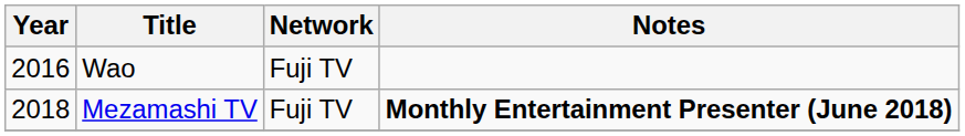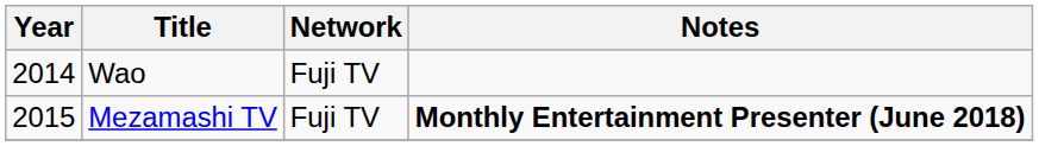 <table class="wikitable">
 <tr>
 <th>Year</th>
 <th>Title</th>
 <th>Network</th>
 <th>Notes</th>
 </tr>
 <tr>
-<td>2016</td>
+<td>2014</td>
 <td>Wao</td>
 <td>Fuji TV</td>
 <td></td>
 </tr>
 <tr>
-<td>2018</td>
+<td>2015</td>
 <td><a href='#'>Mezamashi TV</a></td>
 <td>Fuji TV</td>
 <td><strong>Monthly Entertainment Presenter (June 2018)</strong></td>
 </tr>
 <tr>
 </tr>
 </table>
